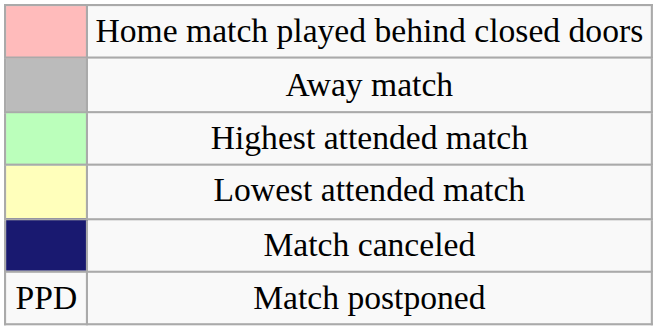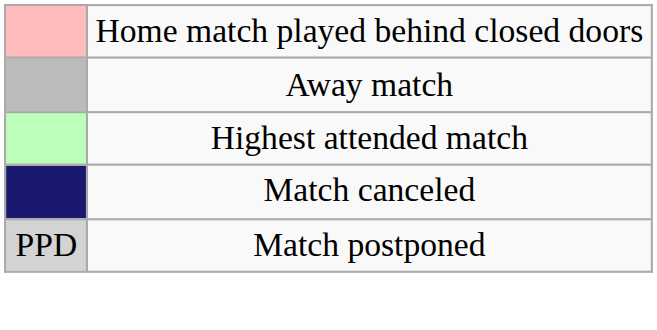 <table class="wikitable" style="text-align:center">
 <tr>
 <td style="background:#FFBBBB; width:2em"></td>
 <td>Home match played behind closed doors</td>
 </tr>
 <tr>
 <td style="background:#BBBBBB; width:2em"></td>
 <td>Away match</td>
 </tr>
 <tr>
 <td style="background:#BBFFBB; width:2em"></td>
 <td>Highest attended match</td>
 </tr>
 <tr>
-<td style="background:#FFFFBB; width:2em"></td>
-<td>Lowest attended match</td>
-</tr>
-<tr>
 <td style="background:#191970; width:2em"></td>
 <td>Match canceled</td>
 </tr>
 <tr>
-<td>PPD</td>
+<td style="background: lightgrey;">PPD</td>
 <td>Match postponed</td>
 </tr>
 </table>
